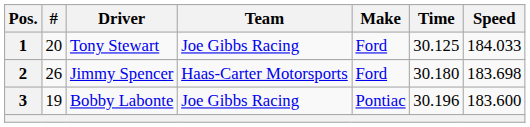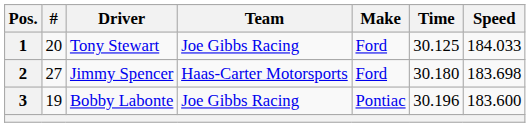 <table class="wikitable" style="font-size:95%">
 <tr>
 <th>Pos.</th>
 <th>#</th>
 <th>Driver</th>
 <th>Team</th>
 <th>Make</th>
 <th>Time</th>
 <th>Speed</th>
 </tr>
 <tr>
 <th>1</th>
 <td>20</td>
 <td><a href='#'>Tony Stewart</a></td>
 <td><a href='#'>Joe Gibbs Racing</a></td>
 <td><a href='#'>Ford</a></td>
 <td>30.125</td>
 <td>184.033</td>
 </tr>
 <tr>
 <th>2</th>
-<td>26</td>
+<td>27</td>
 <td><a href='#'>Jimmy Spencer</a></td>
 <td><a href='#'>Haas-Carter Motorsports</a></td>
 <td><a href='#'>Ford</a></td>
 <td>30.180</td>
 <td>183.698</td>
 </tr>
 <tr>
 <th>3</th>
 <td>19</td>
 <td><a href='#'>Bobby Labonte</a></td>
 <td><a href='#'>Joe Gibbs Racing</a></td>
 <td><a href='#'>Pontiac</a></td>
 <td>30.196</td>
 <td>183.600</td>
 </tr>
 <tr>
 <th colspan="7"></th>
 </tr>
 </table>
